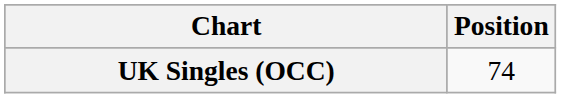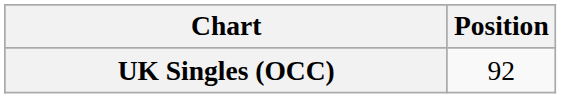 <table class="wikitable plainrowheaders">
 <tr>
 <th scope="col" width=250>Chart</th>
 <th>Position</th>
 </tr>
 <tr>
 <th scope="row">UK Singles (OCC)</th>
-<td align="center">74</td>
+<td align="center">92</td>
 </tr>
 </table>
